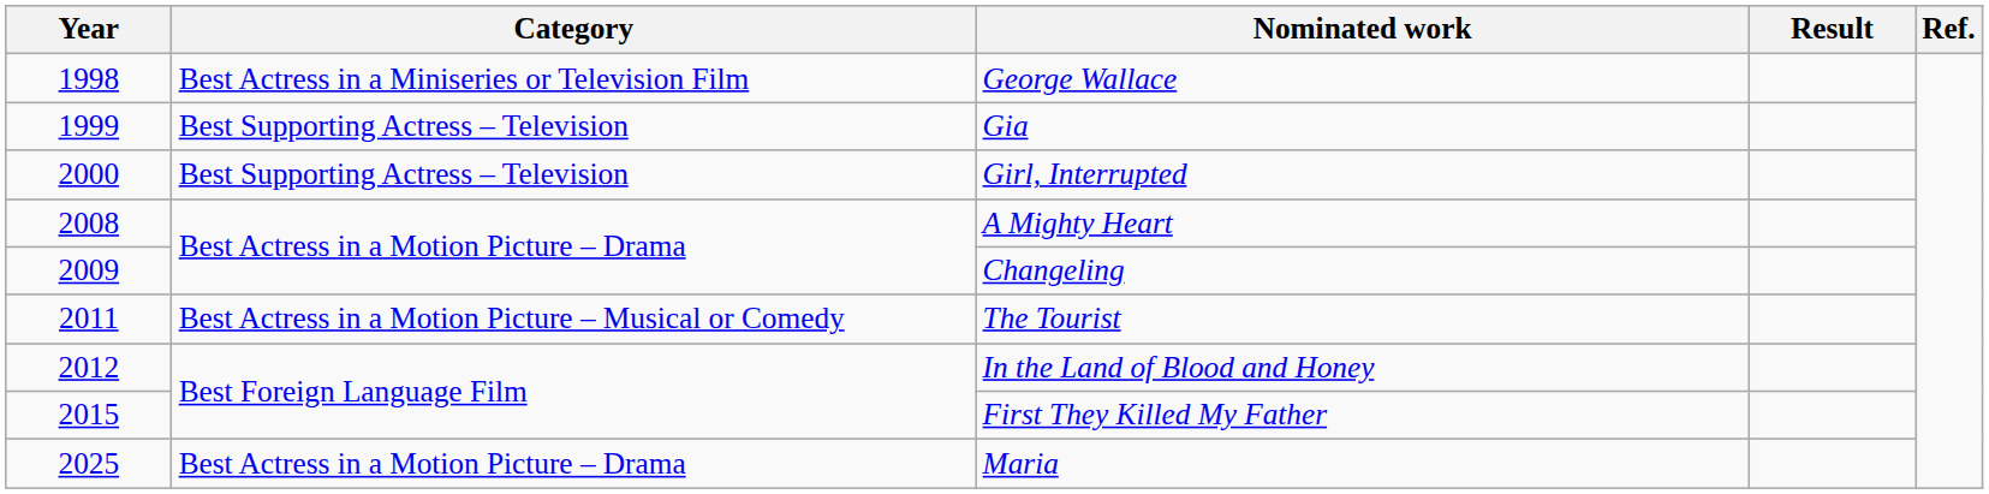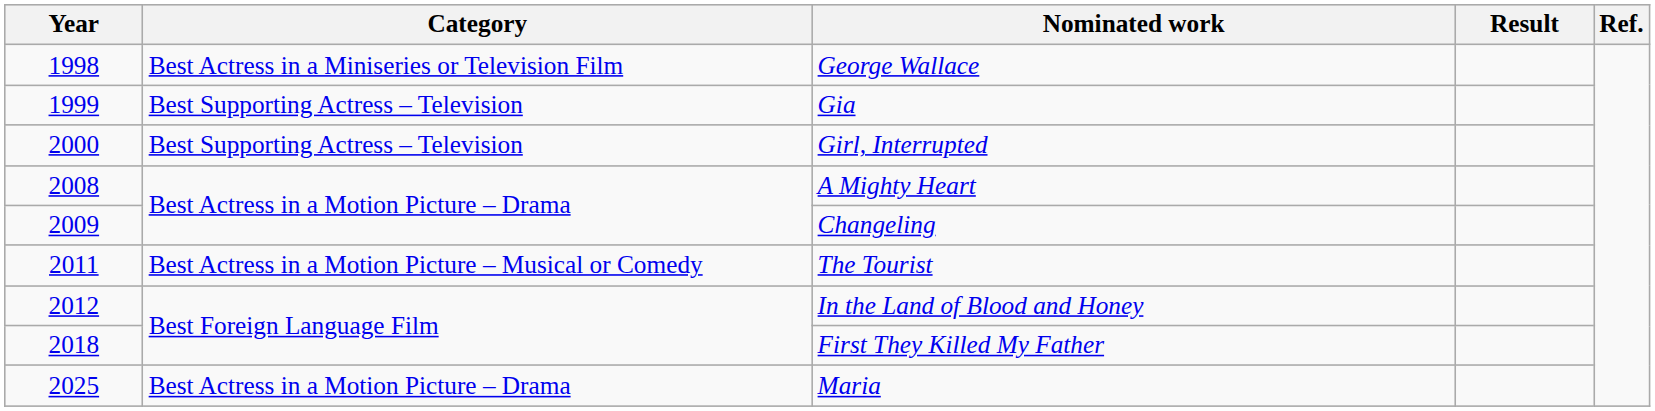 <table class=wikitable>
 <tr>
 <th scope="col" style="width:5em;">Year</th>
 <th scope="col" style="width:26em;">Category</th>
 <th scope="col" style="width:25em;">Nominated work</th>
 <th scope="col" style="width:5em;">Result</th>
 <th>Ref.</th>
 </tr>
 <tr>
 <td style="text-align:center;"><a href='#'>1998</a></td>
 <td><a href='#'>Best Actress in a Miniseries or Television Film</a></td>
 <td><em><a href='#'>George Wallace</a></em></td>
 <td></td>
 <td rowspan="9" align="center"></td>
 </tr>
 <tr>
 <td style="text-align:center;"><a href='#'>1999</a></td>
 <td><a href='#'>Best Supporting Actress – Television</a></td>
 <td><em><a href='#'>Gia</a></em></td>
 <td></td>
 </tr>
 <tr>
 <td style="text-align:center;"><a href='#'>2000</a></td>
 <td><a href='#'>Best Supporting Actress – Television</a></td>
 <td><em><a href='#'>Girl, Interrupted</a></em></td>
 <td></td>
 </tr>
 <tr>
 <td style="text-align:center;"><a href='#'>2008</a></td>
 <td rowspan="2"><a href='#'>Best Actress in a Motion Picture – Drama</a></td>
 <td><em><a href='#'>A Mighty Heart</a></em></td>
 <td></td>
 </tr>
 <tr>
 <td style="text-align:center;"><a href='#'>2009</a></td>
 <td><em><a href='#'>Changeling</a></em></td>
 <td></td>
 </tr>
 <tr>
 <td style="text-align:center;"><a href='#'>2011</a></td>
 <td><a href='#'>Best Actress in a Motion Picture – Musical or Comedy</a></td>
 <td><em><a href='#'>The Tourist</a></em></td>
 <td></td>
 </tr>
 <tr>
 <td style="text-align:center;"><a href='#'>2012</a></td>
 <td rowspan="2"><a href='#'>Best Foreign Language Film</a></td>
 <td><em><a href='#'>In the Land of Blood and Honey</a></em></td>
 <td></td>
 </tr>
 <tr>
-<td style="text-align:center;"><a href='#'>2015</a></td>
+<td style="text-align:center;"><a href='#'>2018</a></td>
 <td><em><a href='#'>First They Killed My Father</a></em></td>
 <td></td>
 </tr>
 <tr>
 <td style="text-align:center;"><a href='#'>2025</a></td>
 <td><a href='#'>Best Actress in a Motion Picture – Drama</a></td>
 <td><em><a href='#'>Maria</a></em></td>
 <td></td>
 </tr>
 </table>
